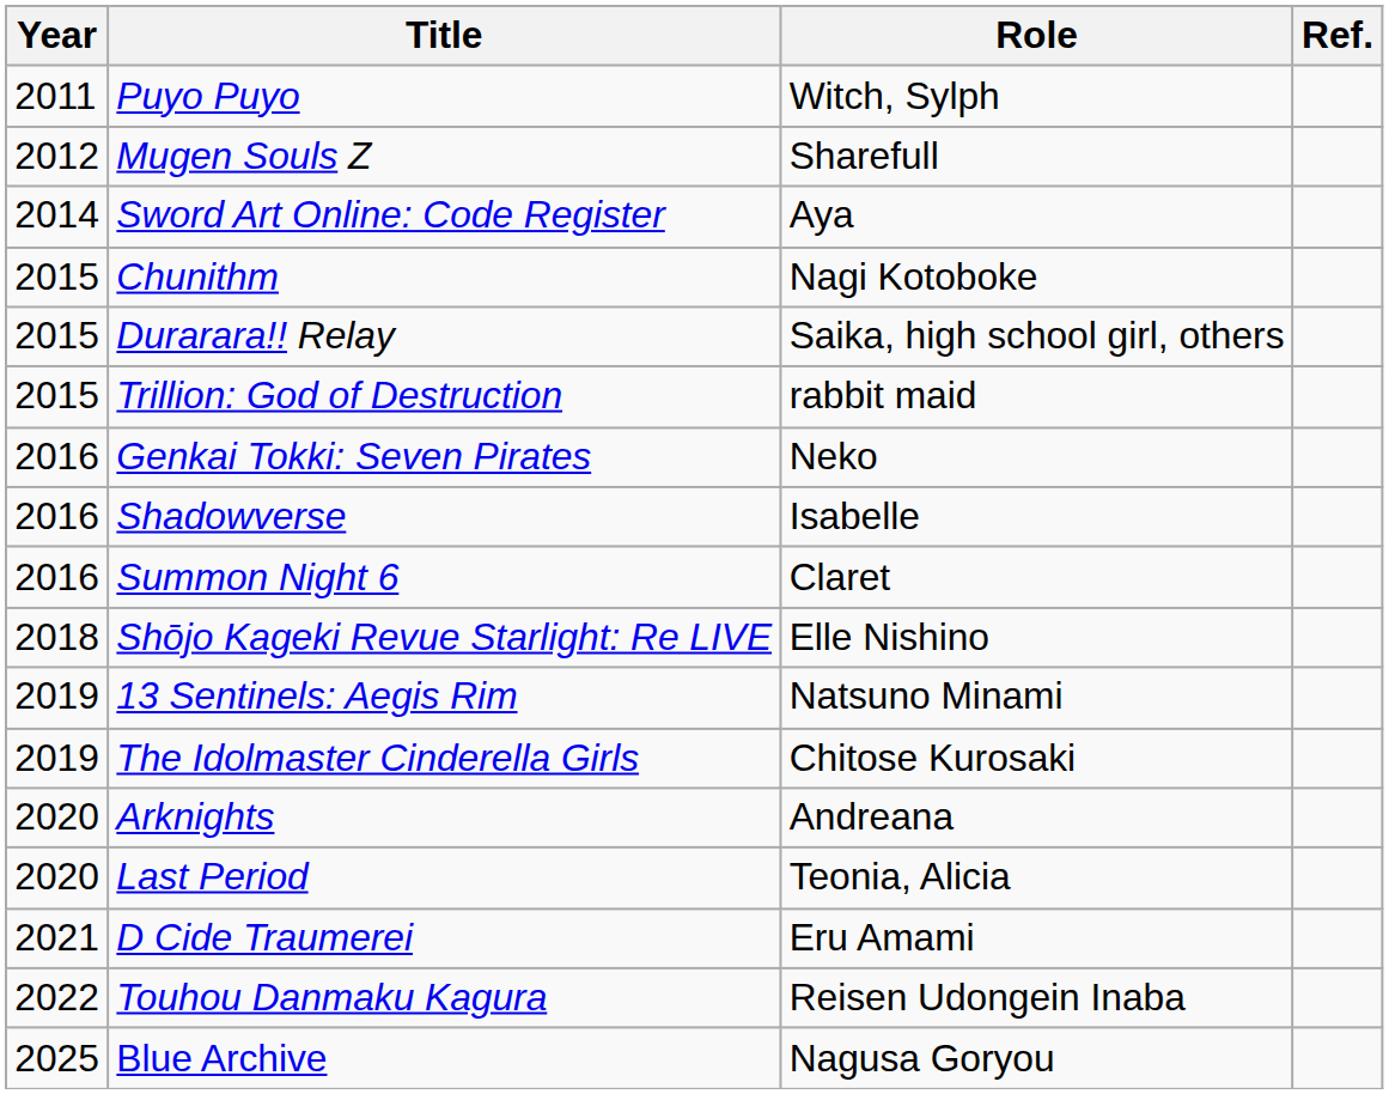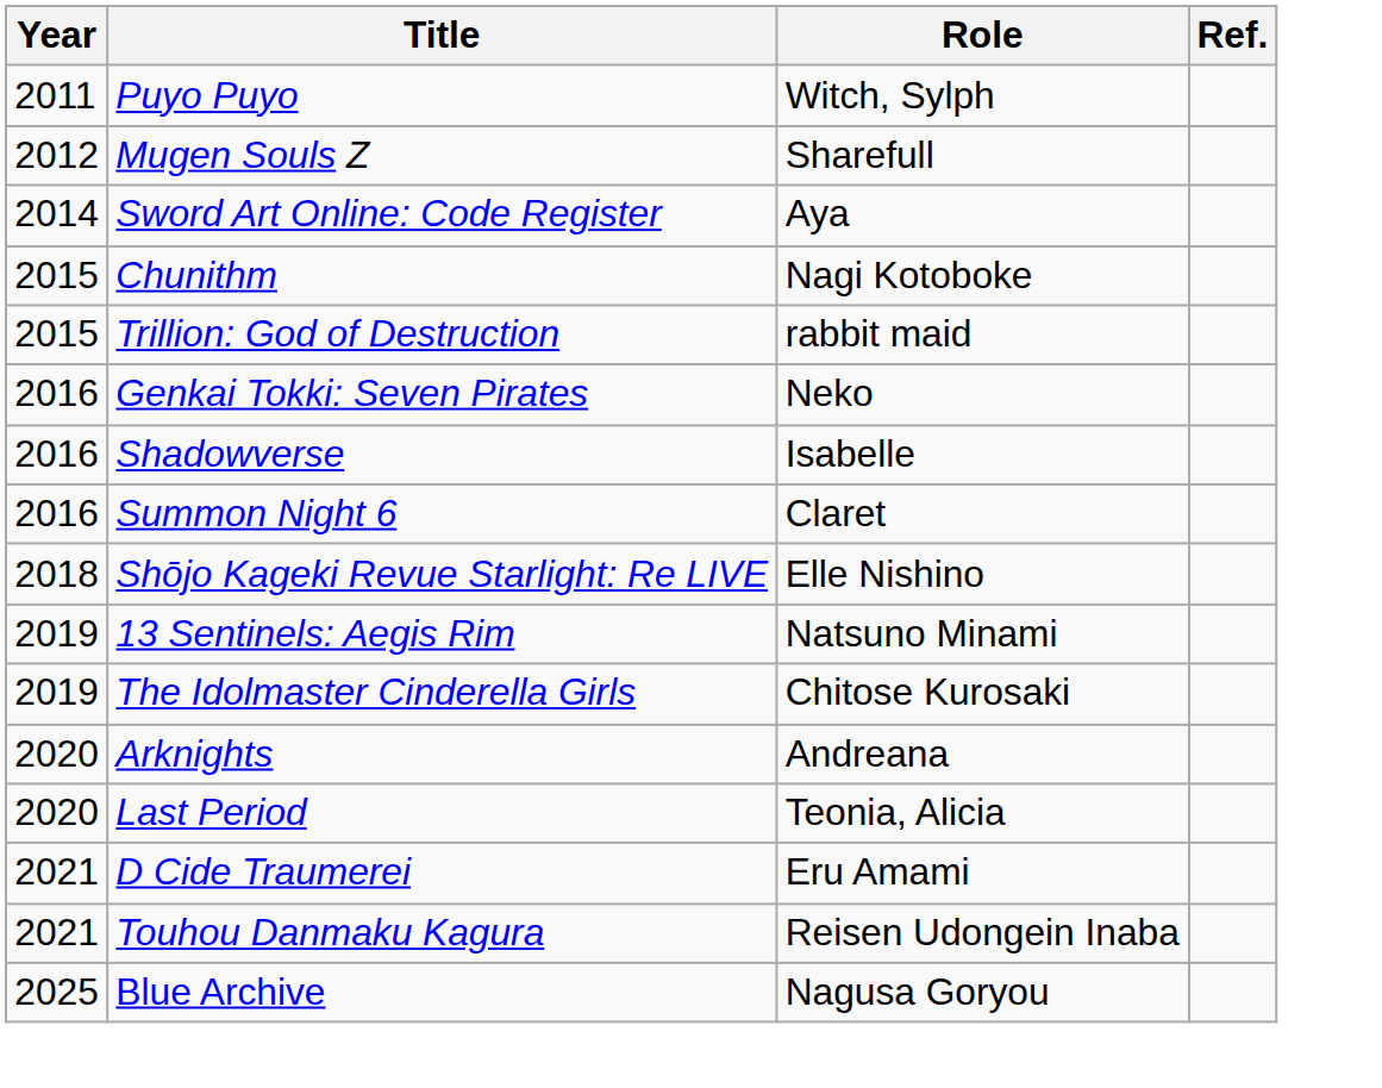 <table class="wikitable sortable plainrowheaders">
 <tr>
 <th scope="col">Year</th>
 <th scope="col">Title</th>
 <th scope="col">Role</th>
 <th scope="col" class="unsortable">Ref.</th>
 </tr>
 <tr>
 <td>2011</td>
 <td><em><a href='#'>Puyo Puyo</a></em></td>
 <td>Witch, Sylph</td>
 <td></td>
 </tr>
 <tr>
 <td>2012</td>
 <td><em><a href='#'>Mugen Souls</a> Z</em></td>
 <td>Sharefull</td>
 <td></td>
 </tr>
 <tr>
 <td>2014</td>
 <td><em><a href='#'>Sword Art Online: Code Register</a></em></td>
 <td>Aya</td>
 <td></td>
 </tr>
 <tr>
 <td>2015</td>
 <td><em><a href='#'>Chunithm</a></em></td>
 <td>Nagi Kotoboke</td>
-<td></td>
-</tr>
-<tr>
-<td>2015</td>
-<td><em><a href='#'>Durarara!!</a> Relay</em></td>
-<td>Saika, high school girl, others</td>
 <td></td>
 </tr>
 <tr>
 <td>2015</td>
 <td><em><a href='#'>Trillion: God of Destruction</a></em></td>
 <td>rabbit maid</td>
 <td></td>
 </tr>
 <tr>
 <td>2016</td>
 <td><em><a href='#'>Genkai Tokki: Seven Pirates</a></em></td>
 <td>Neko</td>
 <td></td>
 </tr>
 <tr>
 <td>2016</td>
 <td><em><a href='#'>Shadowverse</a></em></td>
 <td>Isabelle</td>
 <td></td>
 </tr>
 <tr>
 <td>2016</td>
 <td><em><a href='#'>Summon Night 6</a></em></td>
 <td>Claret</td>
 <td></td>
 </tr>
 <tr>
 <td>2018</td>
 <td><em><a href='#'>Shōjo Kageki Revue Starlight: Re LIVE</a></em></td>
 <td>Elle Nishino</td>
 <td></td>
 </tr>
 <tr>
 <td>2019</td>
 <td><em><a href='#'>13 Sentinels: Aegis Rim</a></em></td>
 <td>Natsuno Minami</td>
 <td></td>
 </tr>
 <tr>
 <td>2019</td>
 <td><em><a href='#'>The Idolmaster Cinderella Girls</a></em></td>
 <td>Chitose Kurosaki</td>
 <td></td>
 </tr>
 <tr>
 <td>2020</td>
 <td><em><a href='#'>Arknights</a></em></td>
 <td>Andreana</td>
 <td></td>
 </tr>
 <tr>
 <td>2020</td>
 <td><em><a href='#'>Last Period</a></em></td>
 <td>Teonia, Alicia</td>
 <td></td>
 </tr>
 <tr>
 <td>2021</td>
 <td><em><a href='#'>D Cide Traumerei</a></em></td>
 <td>Eru Amami</td>
 <td></td>
 </tr>
 <tr>
-<td>2022</td>
+<td>2021</td>
 <td><em><a href='#'>Touhou Danmaku Kagura</a></em></td>
 <td>Reisen Udongein Inaba</td>
 <td></td>
 </tr>
 <tr>
 <td>2025</td>
 <td><a href='#'>Blue Archive</a></td>
 <td>Nagusa Goryou</td>
 <td></td>
 </tr>
 </table>
